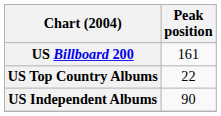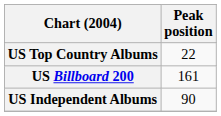 <table class="wikitable plainrowheaders sortable">
 <tr>
 <th>Chart (2004)</th>
 <th>Peak<br>position</th>
 </tr>
 <tr>
+<th scope=row>US Top Country Albums</th>
+<td align="center">22</td>
+</tr>
+<tr>
 <th scope=row>US <a href='#'><em>Billboard</em> 200</a></th>
 <td align="center">161</td>
-</tr>
-<tr>
-<th scope=row>US Top Country Albums</th>
-<td align="center">22</td>
 </tr>
 <tr>
 <th scope=row>US Independent Albums</th>
 <td align="center">90</td>
 </tr>
 <tr>
 </tr>
 </table>
